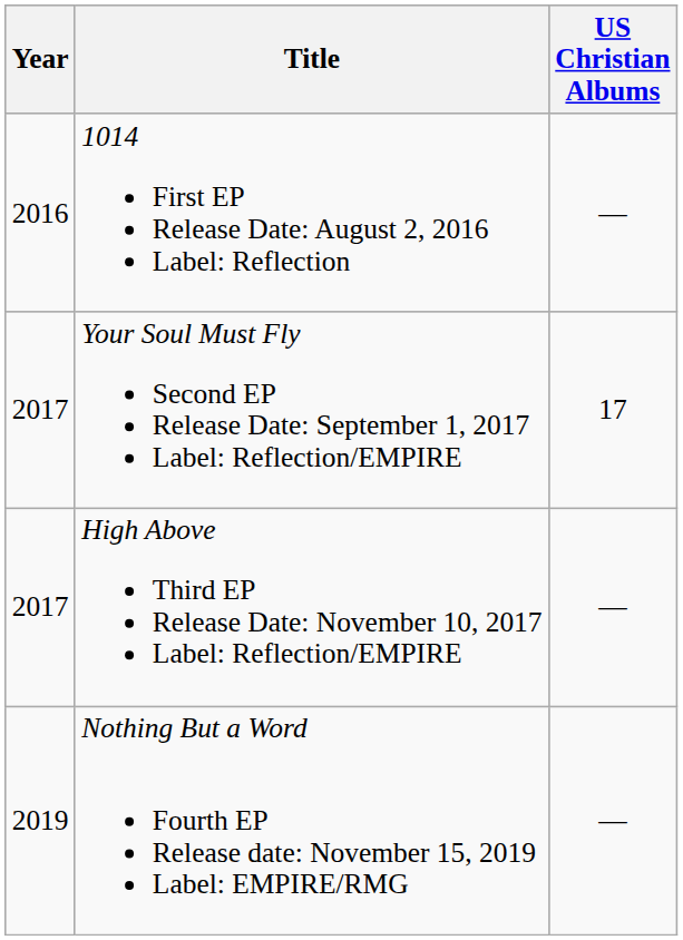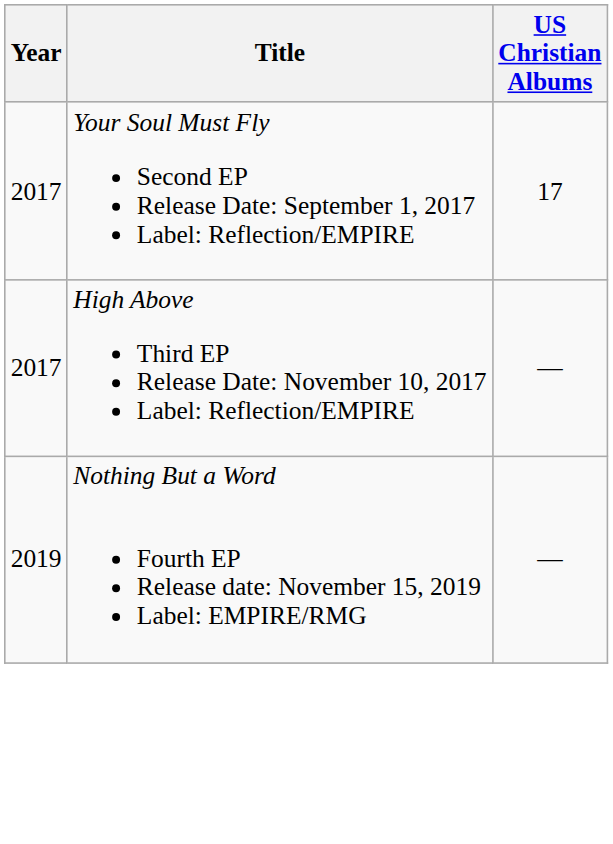 <table class="wikitable">
 <tr>
 <th>Year</th>
 <th>Title</th>
 <th><a href='#'>US<br>Christian<br>Albums</a><br></th>
-</tr>
-<tr>
-<td>2016</td>
-<td><em>1014</em><br><ul><li>First EP</li><li>Release Date: August 2, 2016</li><li>Label: Reflection</li></ul></td>
-<td style="text-align:center;">—</td>
 </tr>
 <tr>
 <td>2017</td>
 <td><em>Your Soul Must Fly</em><br><ul><li>Second EP</li><li>Release Date: September 1, 2017</li><li>Label: Reflection/EMPIRE</li></ul></td>
 <td style="text-align:center;">17</td>
 </tr>
 <tr>
 <td>2017</td>
 <td><em>High Above</em><br><ul><li>Third EP</li><li>Release Date: November 10, 2017</li><li>Label: Reflection/EMPIRE</li></ul></td>
 <td style="text-align:center;">—</td>
 </tr>
 <tr>
 <td>2019</td>
 <td><em>Nothing But a Word</em><br><br><ul><li>Fourth EP</li><li>Release date: November 15, 2019</li><li>Label: EMPIRE/RMG</li></ul></td>
 <td style="text-align:center;">—</td>
 </tr>
 </table>
